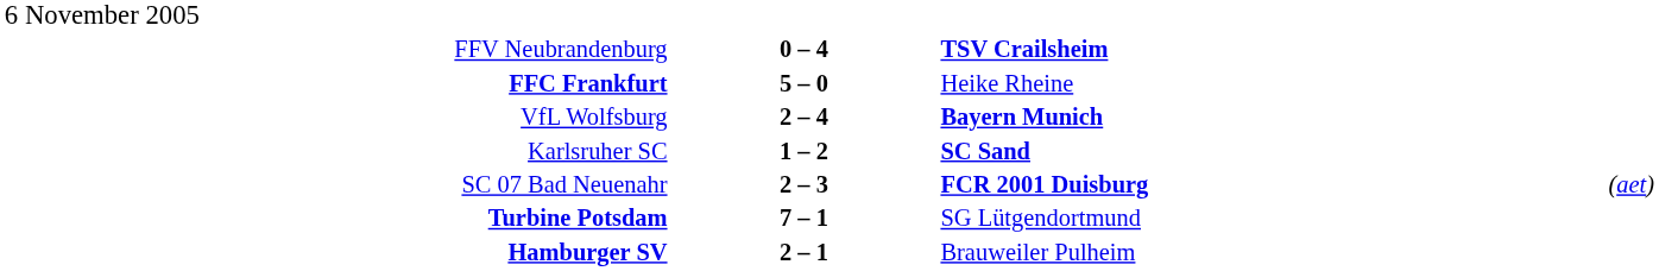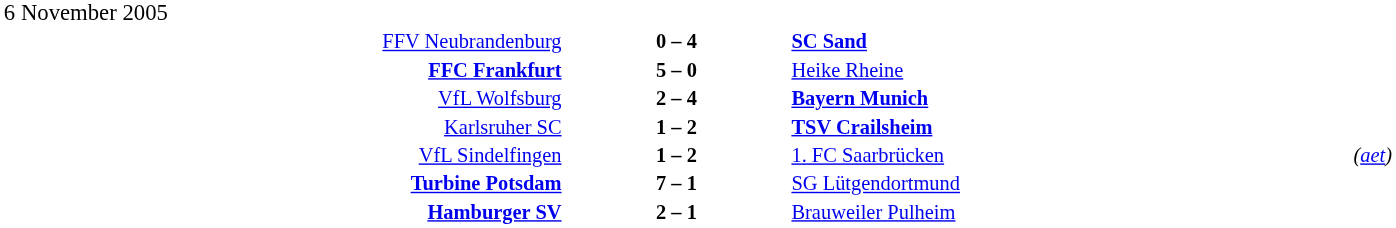 <table width=100% cellspacing=1>
 <tr>
 <th width=25%></th>
 <th width=10%></th>
 <th width=25%></th>
 <th></th>
 </tr>
 <tr>
 <td>6 November 2005</td>
 </tr>
 <tr style=font-size:90%>
 <td align=right><a href='#'>FFV Neubrandenburg</a></td>
 <td align=center><strong>0 – 4</strong></td>
-<td><strong><a href='#'>TSV Crailsheim</a></strong></td>
+<td><strong><a href='#'>SC Sand</a></strong></td>
 </tr>
 <tr style=font-size:90%>
 <td align=right><strong><a href='#'>FFC Frankfurt</a></strong></td>
 <td align=center><strong>5 – 0</strong></td>
 <td><a href='#'>Heike Rheine</a></td>
 </tr>
 <tr style=font-size:90%>
 <td align=right><a href='#'>VfL Wolfsburg</a></td>
 <td align=center><strong>2 – 4</strong></td>
 <td><strong><a href='#'>Bayern Munich</a></strong></td>
 </tr>
 <tr style=font-size:90%>
 <td align=right><a href='#'>Karlsruher SC</a></td>
 <td align=center><strong>1 – 2</strong></td>
-<td><strong><a href='#'>SC Sand</a></strong></td>
+<td><strong><a href='#'>TSV Crailsheim</a></strong></td>
 </tr>
 <tr style=font-size:90%>
-<td align=right><a href='#'>SC 07 Bad Neuenahr</a></td>
-<td align=center><strong>2 – 3</strong></td>
-<td><strong><a href='#'>FCR 2001 Duisburg</a></strong></td>
+<td align=right><a href='#'>VfL Sindelfingen</a></td>
+<td align=center><strong>1 – 2</strong></td>
+<td><a href='#'>1. FC Saarbrücken</a></td>
 <td><em>(<a href='#'>aet</a>)</em></td>
 </tr>
 <tr style=font-size:90%>
 <td align=right><strong><a href='#'>Turbine Potsdam</a></strong></td>
 <td align=center><strong>7 – 1</strong></td>
 <td><a href='#'>SG Lütgendortmund</a></td>
 </tr>
 <tr style=font-size:90%>
 <td align=right><strong><a href='#'>Hamburger SV</a></strong></td>
 <td align=center><strong>2 – 1</strong></td>
 <td><a href='#'>Brauweiler Pulheim</a></td>
 </tr>
 </table>
